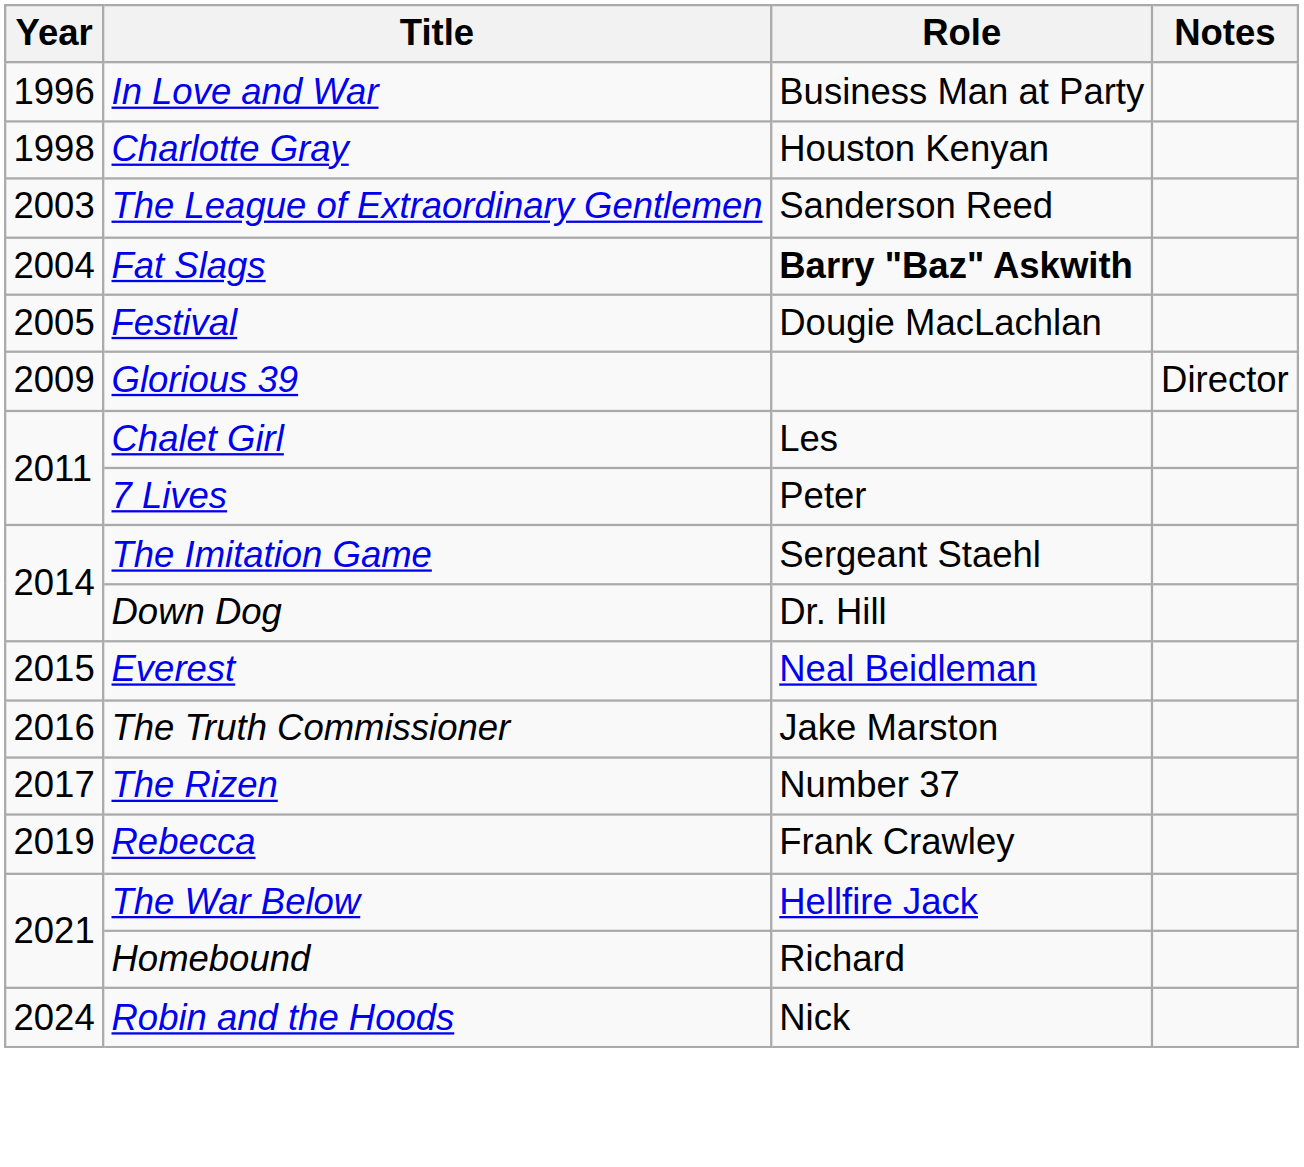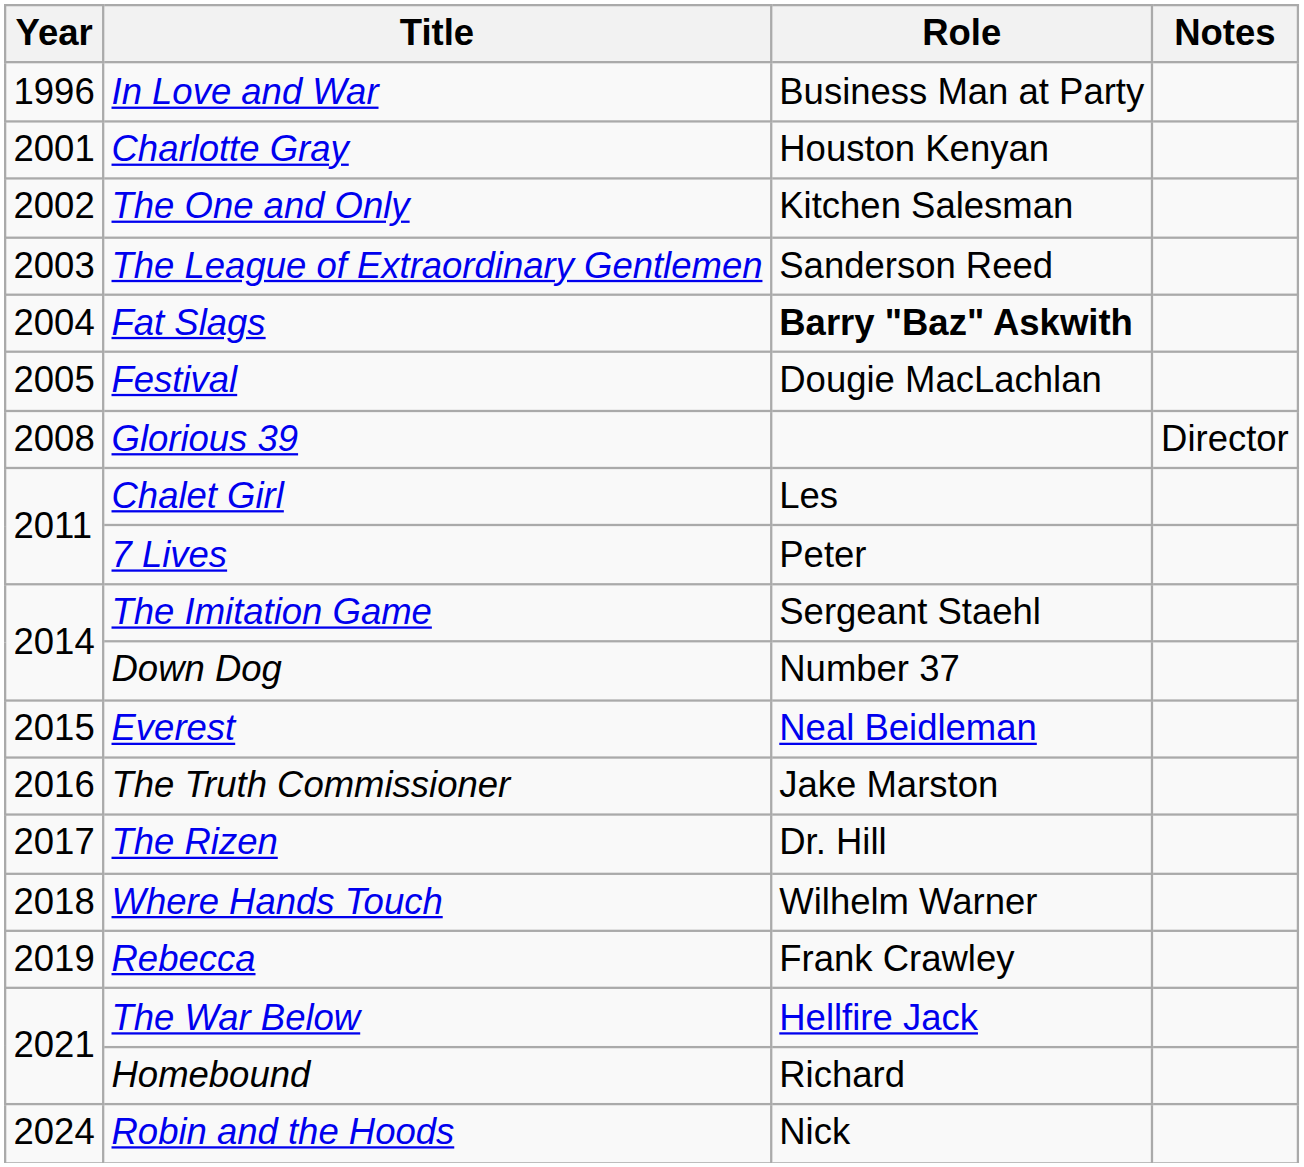 <table class="wikitable sortable">
 <tr>
 <th>Year</th>
 <th>Title</th>
 <th>Role</th>
 <th class="unsortable">Notes</th>
 </tr>
 <tr>
 <td>1996</td>
 <td><em><a href='#'>In Love and War</a></em></td>
 <td>Business Man at Party</td>
 <td></td>
 </tr>
 <tr>
-<td>1998</td>
+<td>2001</td>
 <td><em><a href='#'>Charlotte Gray</a></em></td>
 <td>Houston Kenyan</td>
+<td></td>
+</tr>
+<tr>
+<td>2002</td>
+<td><em><a href='#'>The One and Only</a></em></td>
+<td>Kitchen Salesman</td>
 <td></td>
 </tr>
 <tr>
 <td>2003</td>
 <td><em><a href='#'>The League of Extraordinary Gentlemen</a></em></td>
 <td>Sanderson Reed</td>
 <td></td>
 </tr>
 <tr>
 <td>2004</td>
 <td><em><a href='#'>Fat Slags</a></em></td>
 <td><strong>Barry "Baz" Askwith</strong></td>
 <td></td>
 </tr>
 <tr>
 <td>2005</td>
 <td><em><a href='#'>Festival</a></em></td>
 <td>Dougie MacLachlan</td>
 <td></td>
 </tr>
 <tr>
-<td>2009</td>
+<td>2008</td>
 <td><em><a href='#'>Glorious 39</a></em></td>
 <td></td>
 <td>Director</td>
 </tr>
 <tr>
 <td rowspan="2">2011</td>
 <td><em><a href='#'>Chalet Girl</a></em></td>
 <td>Les</td>
 <td></td>
 </tr>
 <tr>
 <td><em><a href='#'>7 Lives</a></em></td>
 <td>Peter</td>
 <td></td>
 </tr>
 <tr>
 <td rowspan="2">2014</td>
 <td><em><a href='#'>The Imitation Game</a></em></td>
 <td>Sergeant Staehl</td>
 <td></td>
 </tr>
 <tr>
 <td><em>Down Dog</em></td>
-<td>Dr. Hill</td>
+<td>Number 37</td>
 <td></td>
 </tr>
 <tr>
 <td>2015</td>
 <td><em><a href='#'>Everest</a></em></td>
 <td><a href='#'>Neal Beidleman</a></td>
 <td></td>
 </tr>
 <tr>
 <td>2016</td>
 <td><em>The Truth Commissioner</em></td>
 <td>Jake Marston</td>
 <td></td>
 </tr>
 <tr>
 <td>2017</td>
 <td><em><a href='#'>The Rizen</a></em></td>
-<td>Number 37</td>
+<td>Dr. Hill</td>
+<td></td>
+</tr>
+<tr>
+<td>2018</td>
+<td><em><a href='#'>Where Hands Touch</a></em></td>
+<td>Wilhelm Warner</td>
 <td></td>
 </tr>
 <tr>
 <td>2019</td>
 <td><em><a href='#'>Rebecca</a></em></td>
 <td>Frank Crawley</td>
 <td></td>
 </tr>
 <tr>
 <td rowspan="2">2021</td>
 <td><em><a href='#'>The War Below</a></em></td>
 <td><a href='#'>Hellfire Jack</a></td>
 <td></td>
 </tr>
 <tr>
 <td><em>Homebound</em></td>
 <td>Richard</td>
 <td></td>
 </tr>
 <tr>
 <td>2024</td>
 <td><em><a href='#'>Robin and the Hoods</a></em></td>
 <td>Nick</td>
 <td></td>
 </tr>
 </table>
